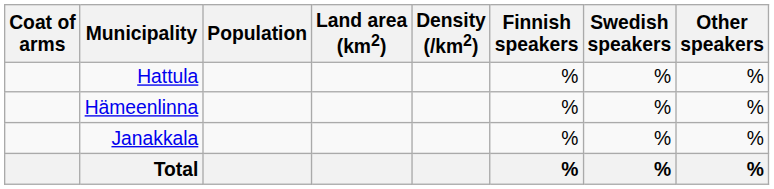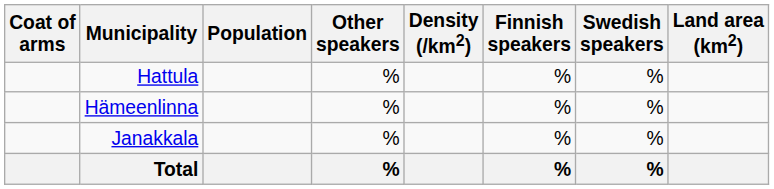 <table class="wikitable sortable" style="font-size: 90%; text-align: right; line-height: normal">
 <tr>
 <th class="unsortable">Coat of<br>arms</th>
 <th>Municipality</th>
 <th>Population</th>
-<th>Land area<br>(km<sup>2</sup>)</th>
+<th>Other<br>speakers</th>
 <th>Density<br>(/km<sup>2</sup>)</th>
 <th>Finnish<br>speakers</th>
 <th>Swedish<br>speakers</th>
-<th>Other<br>speakers</th>
+<th>Land area<br>(km<sup>2</sup>)</th>
 </tr>
 <tr>
 <td></td>
 <td><a href='#'>Hattula</a></td>
 <td></td>
-<td></td>
+<td> %</td>
 <td></td>
 <td> %</td>
 <td> %</td>
-<td> %</td>
+<td></td>
 </tr>
 <tr>
 <td></td>
 <td><a href='#'>Hämeenlinna</a></td>
 <td></td>
-<td></td>
+<td> %</td>
 <td></td>
 <td> %</td>
 <td> %</td>
-<td> %</td>
+<td></td>
 </tr>
 <tr>
 <td></td>
 <td><a href='#'>Janakkala</a></td>
 <td></td>
-<td></td>
+<td> %</td>
 <td></td>
 <td> %</td>
 <td> %</td>
-<td> %</td>
+<td></td>
 </tr>
 <tr>
 <th></th>
 <th + style=text-align:right><strong>Total</strong></th>
 <th + style=text-align:right></th>
-<th + style=text-align:right></th>
+<th !+ style=text-align:right> %</th>
 <th + style=text-align:right></th>
 <th !+ style=text-align:right> %</th>
 <th !+ style=text-align:right> %</th>
-<th !+ style=text-align:right> %</th>
+<th + style=text-align:right></th>
 </tr>
 </table>
